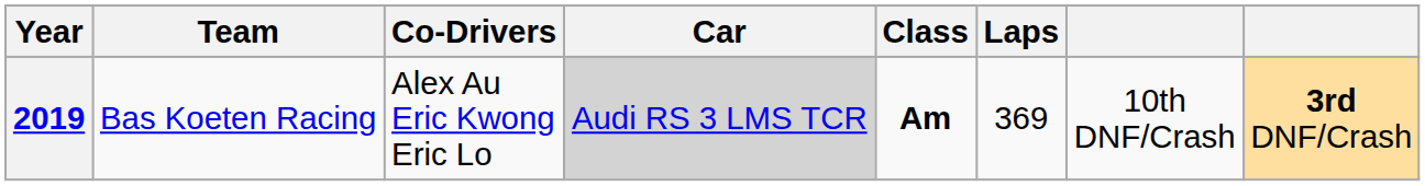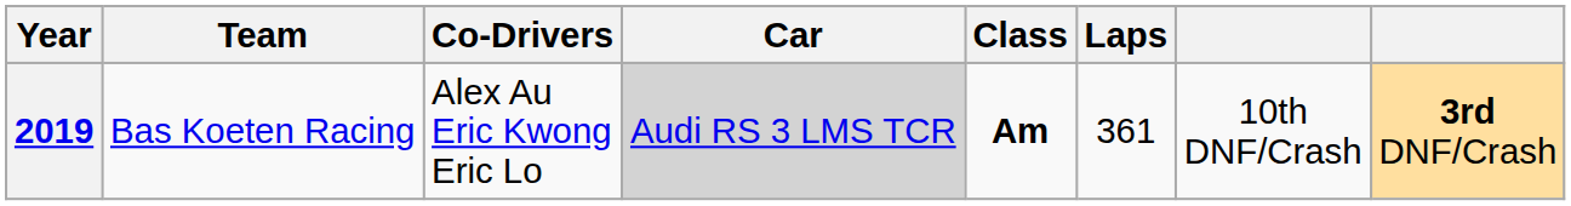 <table class="wikitable" style="text-align:center; font-size:90%">
 <tr>
 <th>Year</th>
 <th>Team</th>
 <th>Co-Drivers</th>
 <th>Car</th>
 <th>Class</th>
 <th>Laps</th>
 <th></th>
 <th></th>
 </tr>
 <tr>
 <th><a href='#'>2019</a></th>
 <td align="left"> <a href='#'>Bas Koeten Racing</a></td>
 <td align="left"> Alex Au<br> <a href='#'>Eric Kwong</a><br> Eric Lo</td>
 <td align="left" style="background: lightgrey;"><a href='#'>Audi RS 3 LMS TCR</a></td>
 <td><strong><span>Am</span></strong></td>
-<td>369</td>
+<td>361</td>
 <td>10th<br>DNF/Crash</td>
 <td style="background:#FFDF9F;"><strong>3rd</strong><br>DNF/Crash</td>
 </tr>
 </table>
